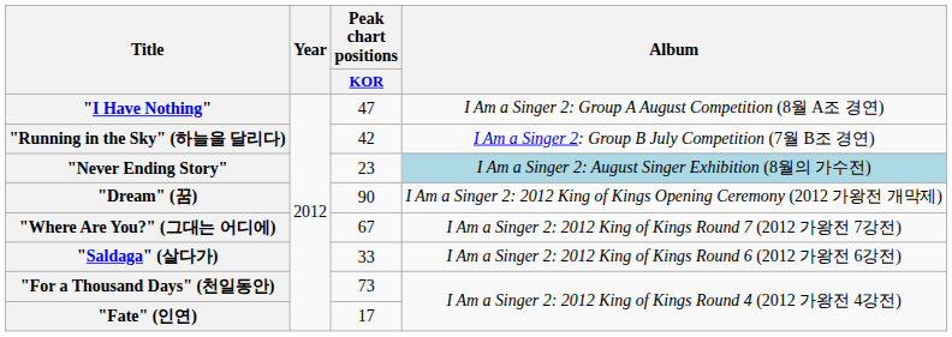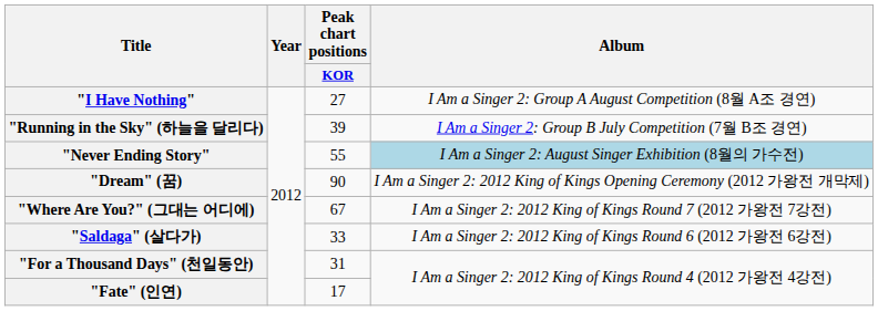 <table class="wikitable plainrowheaders" style="text-align:center;">
 <tr>
 <th rowspan="2" scope="col">Title</th>
 <th rowspan="2" scope="col">Year</th>
 <th>Peak chart positions</th>
 <th rowspan="2" scope="col">Album</th>
 </tr>
 <tr>
 <th scope="col" style="width:2.5em;font-size:90%;"><a href='#'>KOR</a><br></th>
 </tr>
 <tr>
 <th scope="row">"<a href='#'>I Have Nothing</a>"</th>
 <td rowspan="8">2012</td>
-<td>47</td>
+<td>27</td>
 <td><em>I Am a Singer 2: Group A August Competition</em> (8월 A조 경연)</td>
 </tr>
 <tr>
 <th scope="row">"Running in the Sky" (하늘을 달리다)</th>
-<td>42</td>
+<td>39</td>
 <td><em><a href='#'>I Am a Singer 2</a>: Group B July Competition</em> (7월 B조 경연)</td>
 </tr>
 <tr>
 <th scope="row">"Never Ending Story"</th>
-<td>23</td>
+<td>55</td>
 <td style="background: lightblue;"><em>I Am a Singer 2: August Singer Exhibition</em> (8월의 가수전)</td>
 </tr>
 <tr>
 <th scope="row">"Dream" (꿈)</th>
 <td>90</td>
 <td><em>I Am a Singer 2: 2012 King of Kings Opening Ceremony</em> (2012 가왕전 개막제)</td>
 </tr>
 <tr>
 <th scope="row">"Where Are You?" (그대는 어디에)</th>
 <td>67</td>
 <td><em>I Am a Singer 2: 2012 King of Kings Round 7</em> (2012 가왕전 7강전)</td>
 </tr>
 <tr>
 <th scope="row">"<a href='#'>Saldaga</a>" (살다가)</th>
 <td>33</td>
 <td><em>I Am a Singer 2: 2012 King of Kings Round 6</em> (2012 가왕전 6강전)</td>
 </tr>
 <tr>
 <th scope="row">"For a Thousand Days" (천일동안)<br></th>
-<td>73</td>
+<td>31</td>
 <td rowspan="2"><em>I Am a Singer 2: 2012 King of Kings Round 4</em> (2012 가왕전 4강전)</td>
 </tr>
 <tr>
 <th scope="row">"Fate" (인연)</th>
 <td>17</td>
 </tr>
 </table>
